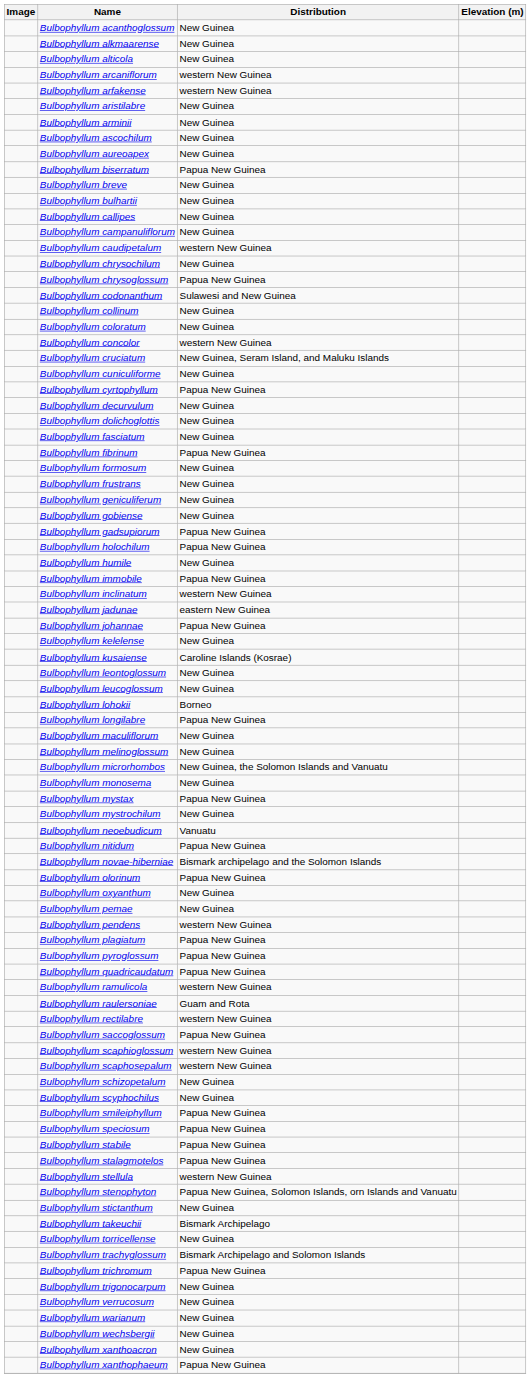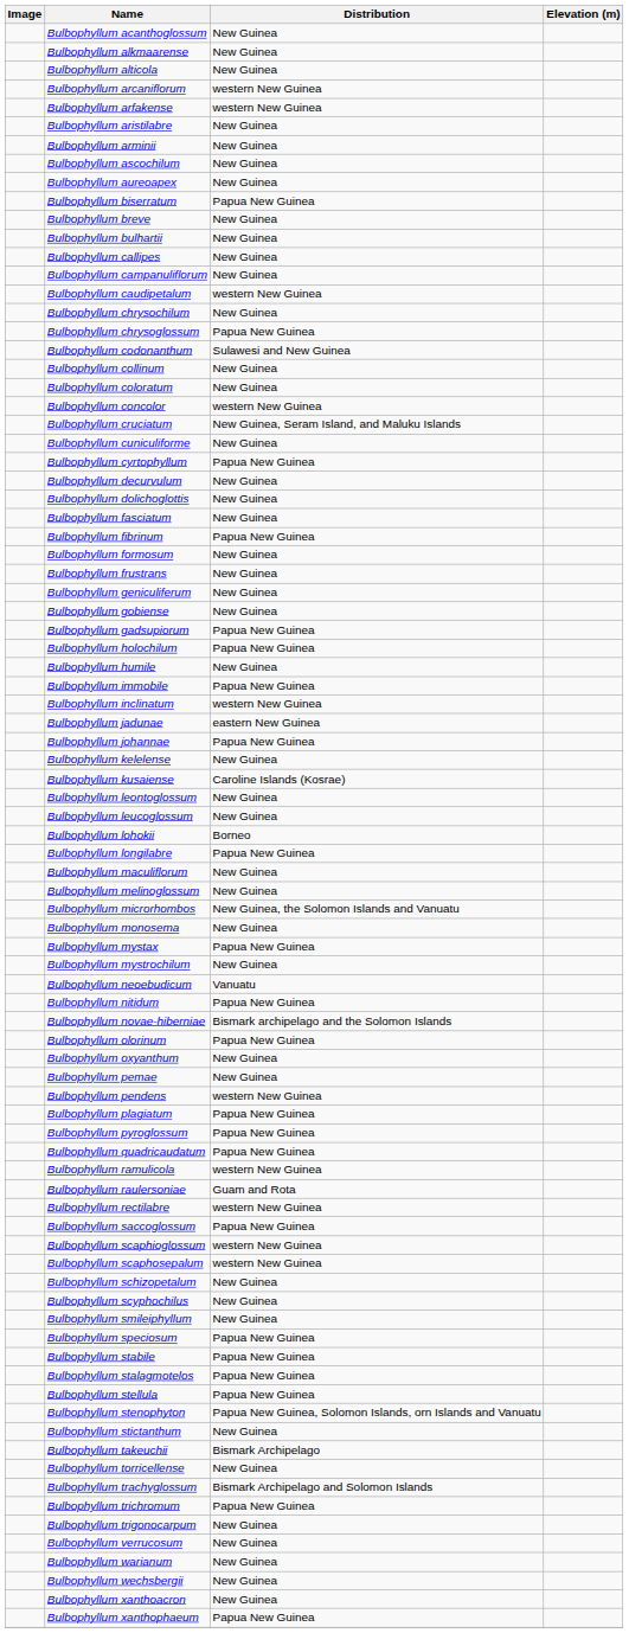 <table class="wikitable collapsible">
 <tr>
 <th>Image</th>
 <th>Name</th>
 <th>Distribution</th>
 <th>Elevation (m)</th>
 </tr>
 <tr>
 <td></td>
 <td><em><a href='#'>Bulbophyllum acanthoglossum</a></em> </td>
 <td>New Guinea</td>
 <td></td>
 </tr>
 <tr>
 <td></td>
 <td><em><a href='#'>Bulbophyllum alkmaarense </a></em> </td>
 <td>New Guinea</td>
 <td></td>
 </tr>
 <tr>
 <td></td>
 <td><em><a href='#'>Bulbophyllum alticola</a></em> </td>
 <td>New Guinea</td>
 <td></td>
 </tr>
 <tr>
 <td></td>
 <td><em><a href='#'>Bulbophyllum arcaniflorum</a></em> </td>
 <td>western New Guinea</td>
 <td></td>
 </tr>
 <tr>
 <td></td>
 <td><em><a href='#'>Bulbophyllum arfakense</a></em> </td>
 <td>western New Guinea</td>
 <td></td>
 </tr>
 <tr>
 <td></td>
 <td><em><a href='#'>Bulbophyllum aristilabre</a></em> </td>
 <td>New Guinea</td>
 <td></td>
 </tr>
 <tr>
 <td></td>
 <td><em><a href='#'>Bulbophyllum arminii</a></em> </td>
 <td>New Guinea</td>
 <td></td>
 </tr>
 <tr>
 <td></td>
 <td><em><a href='#'>Bulbophyllum ascochilum</a></em> </td>
 <td>New Guinea</td>
 <td></td>
 </tr>
 <tr>
 <td></td>
 <td><em><a href='#'>Bulbophyllum aureoapex</a></em> </td>
 <td>New Guinea</td>
 <td></td>
 </tr>
 <tr>
 <td></td>
 <td><em><a href='#'>Bulbophyllum biserratum</a></em> </td>
 <td>Papua New Guinea</td>
 <td></td>
 </tr>
 <tr>
 <td></td>
 <td><em><a href='#'>Bulbophyllum breve</a></em> </td>
 <td>New Guinea</td>
 <td></td>
 </tr>
 <tr>
 <td></td>
 <td><em><a href='#'>Bulbophyllum bulhartii</a></em> </td>
 <td>New Guinea</td>
 <td></td>
 </tr>
 <tr>
 <td></td>
 <td><em><a href='#'>Bulbophyllum callipes</a></em> </td>
 <td>New Guinea</td>
 <td></td>
 </tr>
 <tr>
 <td></td>
 <td><em><a href='#'>Bulbophyllum campanuliflorum</a></em> </td>
 <td>New Guinea</td>
 <td></td>
 </tr>
 <tr>
 <td></td>
 <td><em><a href='#'>Bulbophyllum caudipetalum</a></em> </td>
 <td>western New Guinea</td>
 <td></td>
 </tr>
 <tr>
 <td></td>
 <td><em><a href='#'>Bulbophyllum chrysochilum</a></em> </td>
 <td>New Guinea</td>
 <td></td>
 </tr>
 <tr>
 <td></td>
 <td><em><a href='#'>Bulbophyllum chrysoglossum</a></em> </td>
 <td>Papua New Guinea</td>
 <td></td>
 </tr>
 <tr>
 <td></td>
 <td><em><a href='#'>Bulbophyllum codonanthum</a></em> </td>
 <td>Sulawesi and New Guinea</td>
 <td></td>
 </tr>
 <tr>
 <td></td>
 <td><em><a href='#'>Bulbophyllum collinum</a></em> </td>
 <td>New Guinea</td>
 <td></td>
 </tr>
 <tr>
 <td></td>
 <td><em><a href='#'>Bulbophyllum coloratum</a></em> </td>
 <td>New Guinea</td>
 <td></td>
 </tr>
 <tr>
 <td></td>
 <td><em><a href='#'>Bulbophyllum concolor</a></em> </td>
 <td>western New Guinea</td>
 <td></td>
 </tr>
 <tr>
 <td></td>
 <td><em><a href='#'>Bulbophyllum cruciatum</a></em> </td>
 <td>New Guinea, Seram Island, and Maluku Islands</td>
 <td></td>
 </tr>
 <tr>
 <td></td>
 <td><em><a href='#'>Bulbophyllum cuniculiforme</a></em> </td>
 <td>New Guinea</td>
 <td></td>
 </tr>
 <tr>
 <td></td>
 <td><em><a href='#'>Bulbophyllum cyrtophyllum</a></em> </td>
 <td>Papua New Guinea</td>
 <td></td>
 </tr>
 <tr>
 <td></td>
 <td><em><a href='#'>Bulbophyllum decurvulum</a></em> </td>
 <td>New Guinea</td>
 <td></td>
 </tr>
 <tr>
 <td></td>
 <td><em><a href='#'>Bulbophyllum dolichoglottis</a></em> </td>
 <td>New Guinea</td>
 <td></td>
 </tr>
 <tr>
 <td></td>
 <td><em><a href='#'>Bulbophyllum fasciatum</a></em> </td>
 <td>New Guinea</td>
 <td></td>
 </tr>
 <tr>
 <td></td>
 <td><em><a href='#'>Bulbophyllum fibrinum</a></em> </td>
 <td>Papua New Guinea</td>
 <td></td>
 </tr>
 <tr>
 <td></td>
 <td><em><a href='#'>Bulbophyllum formosum</a></em> </td>
 <td>New Guinea</td>
 <td></td>
 </tr>
 <tr>
 <td></td>
 <td><em><a href='#'>Bulbophyllum frustrans</a></em> </td>
 <td>New Guinea</td>
 <td></td>
 </tr>
 <tr>
 <td></td>
 <td><em><a href='#'>Bulbophyllum geniculiferum</a></em> </td>
 <td>New Guinea</td>
 <td></td>
 </tr>
 <tr>
 <td></td>
 <td><em><a href='#'>Bulbophyllum gobiense</a></em> </td>
 <td>New Guinea</td>
 <td></td>
 </tr>
 <tr>
 <td></td>
 <td><em><a href='#'>Bulbophyllum gadsupiorum</a></em> </td>
 <td>Papua New Guinea</td>
 <td></td>
 </tr>
 <tr>
 <td></td>
 <td><em><a href='#'>Bulbophyllum holochilum</a></em> </td>
 <td>Papua New Guinea</td>
 <td></td>
 </tr>
 <tr>
 <td></td>
 <td><em><a href='#'>Bulbophyllum humile</a></em> </td>
 <td>New Guinea</td>
 <td></td>
 </tr>
 <tr>
 <td></td>
 <td><em><a href='#'>Bulbophyllum immobile</a></em> </td>
 <td>Papua New Guinea</td>
 <td></td>
 </tr>
 <tr>
 <td></td>
 <td><em><a href='#'>Bulbophyllum inclinatum</a></em> </td>
 <td>western New Guinea</td>
 <td></td>
 </tr>
 <tr>
 <td></td>
 <td><em><a href='#'>Bulbophyllum jadunae</a></em> </td>
 <td>eastern New Guinea</td>
 <td></td>
 </tr>
 <tr>
 <td></td>
 <td><em><a href='#'>Bulbophyllum johannae</a></em> </td>
 <td>Papua New Guinea</td>
 <td></td>
 </tr>
 <tr>
 <td></td>
 <td><em><a href='#'>Bulbophyllum kelelense</a></em> </td>
 <td>New Guinea</td>
 <td></td>
 </tr>
 <tr>
 <td></td>
 <td><em><a href='#'>Bulbophyllum kusaiense</a></em> </td>
 <td>Caroline Islands (Kosrae)</td>
 <td></td>
 </tr>
 <tr>
 <td></td>
 <td><em><a href='#'>Bulbophyllum leontoglossum</a></em> </td>
 <td>New Guinea</td>
 <td></td>
 </tr>
 <tr>
 <td></td>
 <td><em><a href='#'>Bulbophyllum leucoglossum</a></em> </td>
 <td>New Guinea</td>
 <td></td>
 </tr>
 <tr>
 <td></td>
 <td><em><a href='#'>Bulbophyllum lohokii</a></em> </td>
 <td>Borneo</td>
 <td></td>
 </tr>
 <tr>
 <td></td>
 <td><em><a href='#'>Bulbophyllum longilabre</a></em> </td>
 <td>Papua New Guinea</td>
 <td></td>
 </tr>
 <tr>
 <td></td>
 <td><em><a href='#'>Bulbophyllum maculiflorum</a></em> </td>
 <td>New Guinea</td>
 <td></td>
 </tr>
 <tr>
 <td></td>
 <td><em><a href='#'>Bulbophyllum melinoglossum</a></em> </td>
 <td>New Guinea</td>
 <td></td>
 </tr>
 <tr>
 <td></td>
 <td><em><a href='#'>Bulbophyllum microrhombos</a></em> </td>
 <td>New Guinea, the Solomon Islands and Vanuatu</td>
 <td></td>
 </tr>
 <tr>
 <td></td>
 <td><em><a href='#'>Bulbophyllum monosema</a></em> </td>
 <td>New Guinea</td>
 <td></td>
 </tr>
 <tr>
 <td></td>
 <td><em><a href='#'>Bulbophyllum mystax</a></em> </td>
 <td>Papua New Guinea</td>
 <td></td>
 </tr>
 <tr>
 <td></td>
 <td><em><a href='#'>Bulbophyllum mystrochilum</a></em> </td>
 <td>New Guinea</td>
 <td></td>
 </tr>
 <tr>
 <td></td>
 <td><em><a href='#'>Bulbophyllum neoebudicum</a></em> </td>
 <td>Vanuatu</td>
 <td></td>
 </tr>
 <tr>
 <td></td>
 <td><em><a href='#'>Bulbophyllum nitidum</a></em> </td>
 <td>Papua New Guinea</td>
 <td></td>
 </tr>
 <tr>
 <td></td>
 <td><em><a href='#'>Bulbophyllum novae-hiberniae</a></em> </td>
 <td>Bismark archipelago and the Solomon Islands</td>
 <td></td>
 </tr>
 <tr>
 <td></td>
 <td><em><a href='#'>Bulbophyllum olorinum</a></em> </td>
 <td>Papua New Guinea</td>
 <td></td>
 </tr>
 <tr>
 <td></td>
 <td><em><a href='#'>Bulbophyllum oxyanthum</a></em> </td>
 <td>New Guinea</td>
 <td></td>
 </tr>
 <tr>
 <td></td>
 <td><em><a href='#'>Bulbophyllum pemae</a></em> </td>
 <td>New Guinea</td>
 <td></td>
 </tr>
 <tr>
 <td></td>
 <td><em><a href='#'>Bulbophyllum pendens</a></em> </td>
 <td>western New Guinea</td>
 <td></td>
 </tr>
 <tr>
 <td></td>
 <td><em><a href='#'>Bulbophyllum plagiatum</a></em> </td>
 <td>Papua New Guinea</td>
 <td></td>
 </tr>
 <tr>
 <td></td>
 <td><em><a href='#'>Bulbophyllum pyroglossum</a></em> </td>
 <td>Papua New Guinea</td>
 <td></td>
 </tr>
 <tr>
 <td></td>
 <td><em><a href='#'>Bulbophyllum quadricaudatum</a></em> </td>
 <td>Papua New Guinea</td>
 <td></td>
 </tr>
 <tr>
 <td></td>
 <td><em><a href='#'>Bulbophyllum ramulicola</a></em> </td>
 <td>western New Guinea</td>
 <td></td>
 </tr>
 <tr>
 <td></td>
 <td><em><a href='#'>Bulbophyllum raulersoniae</a></em> </td>
 <td>Guam and Rota</td>
 <td></td>
 </tr>
 <tr>
 <td></td>
 <td><em><a href='#'>Bulbophyllum rectilabre</a></em> </td>
 <td>western New Guinea</td>
 <td></td>
 </tr>
 <tr>
 <td></td>
 <td><em><a href='#'>Bulbophyllum saccoglossum</a></em> </td>
 <td>Papua New Guinea</td>
 <td></td>
 </tr>
 <tr>
 <td></td>
 <td><em><a href='#'>Bulbophyllum scaphioglossum</a></em> </td>
 <td>western New Guinea</td>
 <td></td>
 </tr>
 <tr>
 <td></td>
 <td><em><a href='#'>Bulbophyllum scaphosepalum</a></em> </td>
 <td>western New Guinea</td>
 <td></td>
 </tr>
 <tr>
 <td></td>
 <td><em><a href='#'>Bulbophyllum schizopetalum</a></em> </td>
 <td>New Guinea</td>
 <td></td>
 </tr>
 <tr>
 <td></td>
 <td><em><a href='#'>Bulbophyllum scyphochilus</a></em> </td>
 <td>New Guinea</td>
 <td></td>
 </tr>
 <tr>
 <td></td>
 <td><em><a href='#'>Bulbophyllum smileiphyllum</a></em> </td>
-<td>Papua New Guinea</td>
+<td>New Guinea</td>
 <td></td>
 </tr>
 <tr>
 <td></td>
 <td><em><a href='#'>Bulbophyllum speciosum</a></em> </td>
 <td>Papua New Guinea</td>
 <td></td>
 </tr>
 <tr>
 <td></td>
 <td><em><a href='#'>Bulbophyllum stabile</a></em> </td>
 <td>Papua New Guinea</td>
 <td></td>
 </tr>
 <tr>
 <td></td>
 <td><em><a href='#'>Bulbophyllum stalagmotelos</a></em> </td>
 <td>Papua New Guinea</td>
 <td></td>
 </tr>
 <tr>
 <td></td>
 <td><em><a href='#'>Bulbophyllum stellula</a></em> </td>
-<td>western New Guinea</td>
+<td>Papua New Guinea</td>
 <td></td>
 </tr>
 <tr>
 <td></td>
 <td><em><a href='#'>Bulbophyllum stenophyton</a></em> </td>
 <td>Papua New Guinea, Solomon Islands, orn Islands and Vanuatu</td>
 <td></td>
 </tr>
 <tr>
 <td></td>
 <td><em><a href='#'>Bulbophyllum stictanthum</a></em> </td>
 <td>New Guinea</td>
 <td></td>
 </tr>
 <tr>
 <td></td>
 <td><em><a href='#'>Bulbophyllum takeuchii</a></em> </td>
 <td>Bismark Archipelago</td>
 <td></td>
 </tr>
 <tr>
 <td></td>
 <td><em><a href='#'>Bulbophyllum torricellense</a></em> </td>
 <td>New Guinea</td>
 <td></td>
 </tr>
 <tr>
 <td></td>
 <td><em><a href='#'>Bulbophyllum trachyglossum</a></em> </td>
 <td>Bismark Archipelago and Solomon Islands</td>
 <td></td>
 </tr>
 <tr>
 <td></td>
 <td><em><a href='#'>Bulbophyllum trichromum</a></em> </td>
 <td>Papua New Guinea</td>
 <td></td>
 </tr>
 <tr>
 <td></td>
 <td><em><a href='#'>Bulbophyllum trigonocarpum</a></em> </td>
 <td>New Guinea</td>
 <td></td>
 </tr>
 <tr>
 <td></td>
 <td><em><a href='#'>Bulbophyllum verrucosum</a></em> </td>
 <td>New Guinea</td>
 <td></td>
 </tr>
 <tr>
 <td></td>
 <td><em><a href='#'>Bulbophyllum warianum</a></em> </td>
 <td>New Guinea</td>
 <td></td>
 </tr>
 <tr>
 <td></td>
 <td><em><a href='#'>Bulbophyllum wechsbergii</a></em> </td>
 <td>New Guinea</td>
 <td></td>
 </tr>
 <tr>
 <td></td>
 <td><em><a href='#'>Bulbophyllum xanthoacron </a></em> </td>
 <td>New Guinea</td>
 <td></td>
 </tr>
 <tr>
 <td></td>
 <td><em><a href='#'>Bulbophyllum xanthophaeum</a></em> </td>
 <td>Papua New Guinea</td>
 <td></td>
 </tr>
 <tr>
 </tr>
 </table>
